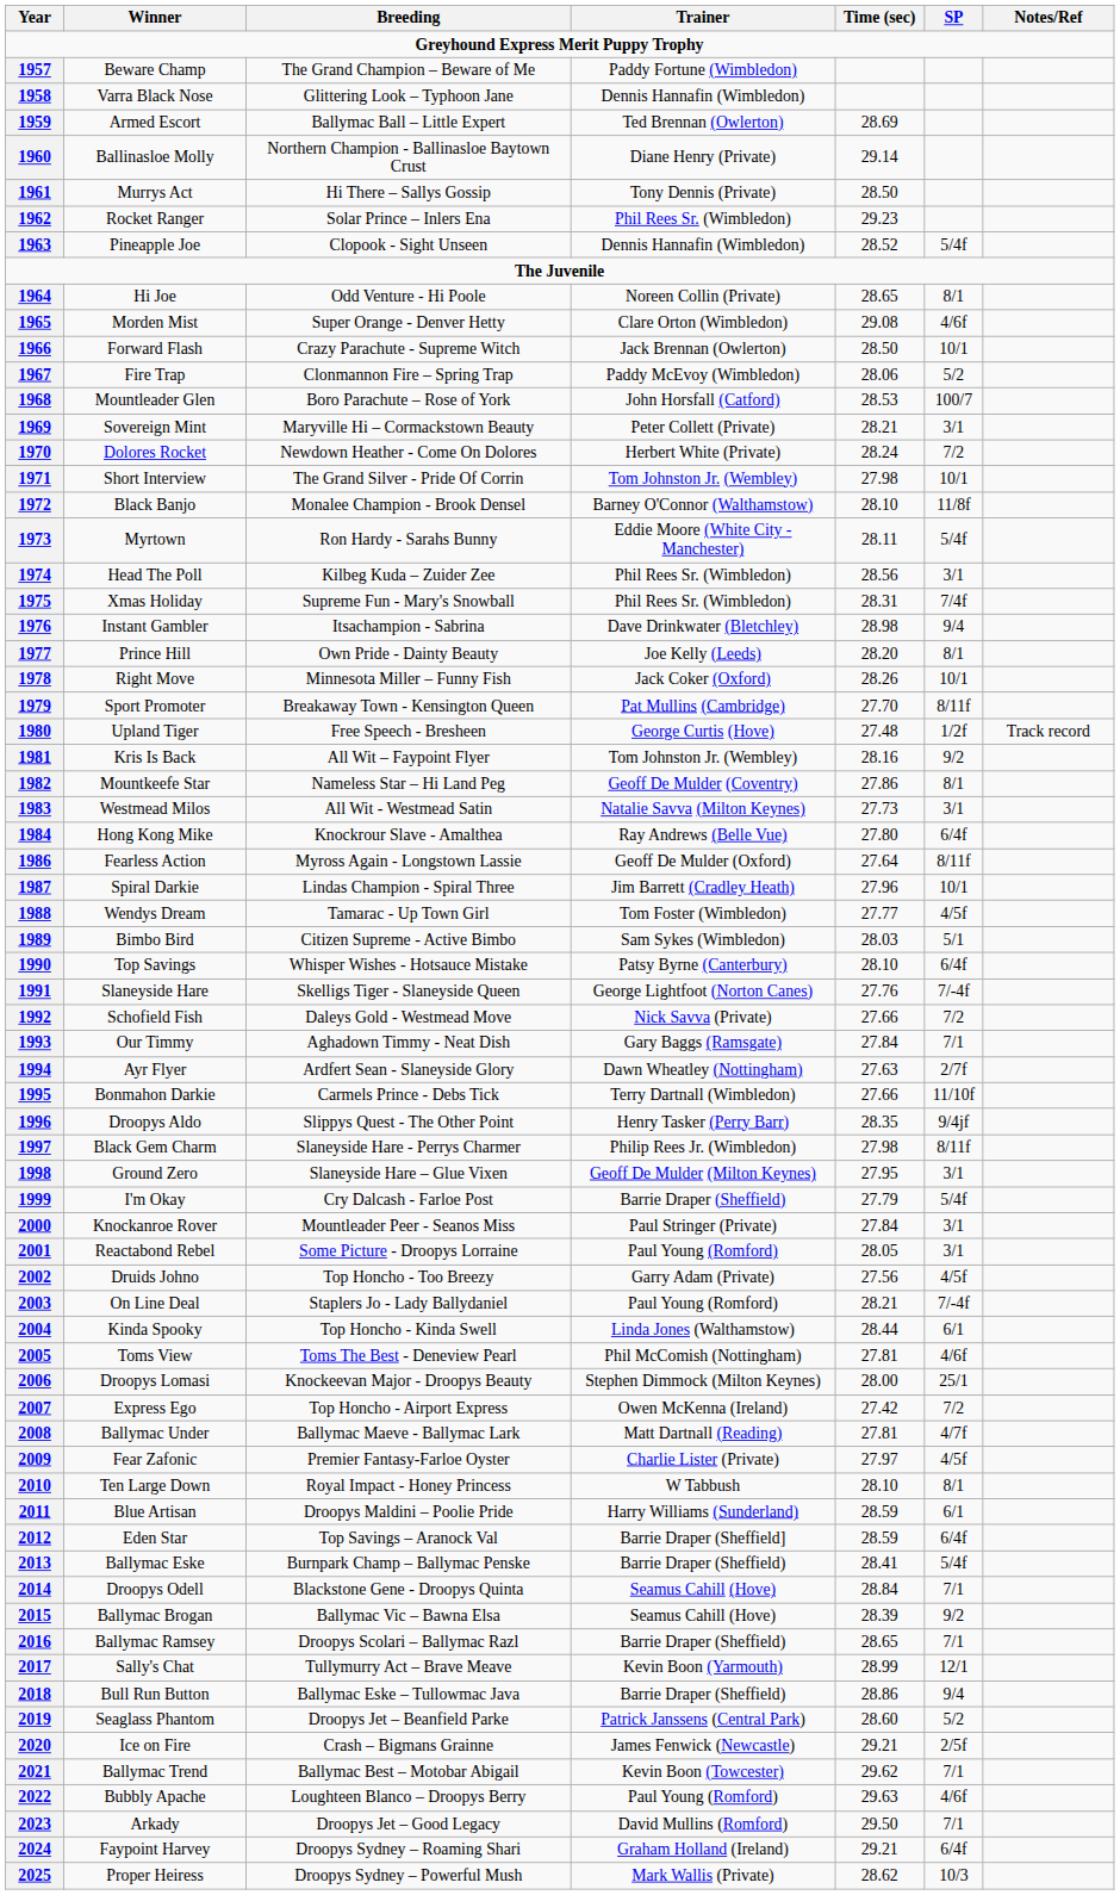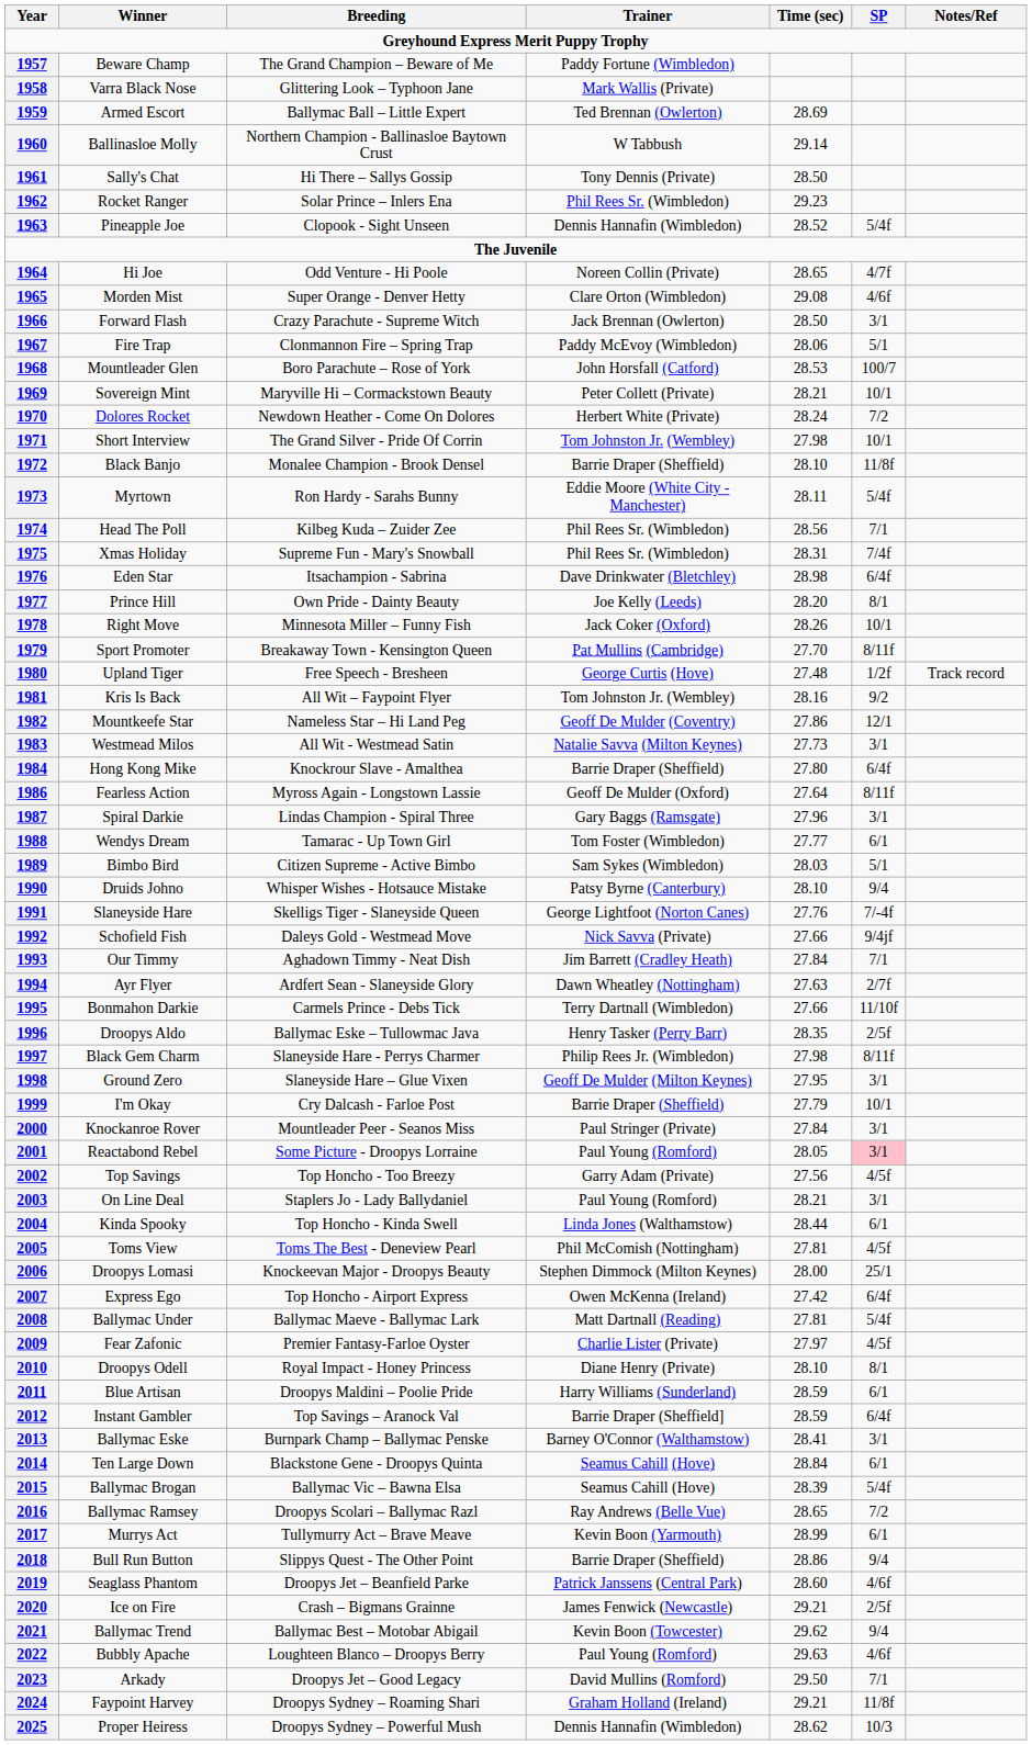 <table class="wikitable" style="text-align:center">
 <tr>
 <th width=50>Year</th>
 <th width=170>Winner</th>
 <th width=310>Breeding</th>
 <th width=250>Trainer</th>
 <th width=80>Time (sec)</th>
 <th width=50><a href='#'>SP</a></th>
 <th width=120>Notes/Ref</th>
 </tr>
 <tr>
 <td colspan=7><strong>Greyhound Express Merit Puppy Trophy</strong></td>
 </tr>
 <tr>
 <th><a href='#'>1957</a></th>
 <td>Beware Champ</td>
 <td>The Grand Champion – Beware of Me</td>
 <td>Paddy Fortune <a href='#'>(Wimbledon)</a></td>
 <td></td>
 <td></td>
 <td></td>
 </tr>
 <tr>
 <th><a href='#'>1958</a></th>
 <td>Varra Black Nose</td>
 <td>Glittering Look – Typhoon Jane</td>
-<td>Dennis Hannafin (Wimbledon)</td>
+<td><a href='#'>Mark Wallis</a> (Private)</td>
 <td></td>
 <td></td>
 <td></td>
 </tr>
 <tr>
 <th><a href='#'>1959</a></th>
 <td>Armed Escort</td>
 <td>Ballymac Ball – Little Expert</td>
 <td>Ted Brennan <a href='#'>(Owlerton)</a></td>
 <td>28.69</td>
 <td></td>
 <td></td>
 </tr>
 <tr>
 <th><a href='#'>1960</a></th>
 <td>Ballinasloe Molly</td>
 <td>Northern Champion - Ballinasloe Baytown Crust</td>
-<td>Diane Henry (Private)</td>
+<td>W Tabbush</td>
 <td>29.14</td>
 <td></td>
 <td></td>
 </tr>
 <tr>
 <th><a href='#'>1961</a></th>
-<td>Murrys Act</td>
+<td>Sally's Chat</td>
 <td>Hi There – Sallys Gossip</td>
 <td>Tony Dennis (Private)</td>
 <td>28.50</td>
 <td></td>
 <td></td>
 </tr>
 <tr>
 <th><a href='#'>1962</a></th>
 <td>Rocket Ranger</td>
 <td>Solar Prince – Inlers Ena</td>
 <td><a href='#'>Phil Rees Sr.</a> (Wimbledon)</td>
 <td>29.23</td>
 <td></td>
 <td></td>
 </tr>
 <tr>
 <th><a href='#'>1963</a></th>
 <td>Pineapple Joe</td>
 <td>Clopook - Sight Unseen</td>
 <td>Dennis Hannafin (Wimbledon)</td>
 <td>28.52</td>
 <td>5/4f</td>
 <td></td>
 </tr>
 <tr>
 <td colspan=7><strong>The Juvenile</strong></td>
 </tr>
 <tr>
 <th><a href='#'>1964</a></th>
 <td>Hi Joe</td>
 <td>Odd Venture - Hi Poole</td>
 <td>Noreen Collin (Private)</td>
 <td>28.65</td>
-<td>8/1</td>
+<td>4/7f</td>
 <td></td>
 </tr>
 <tr>
 <th><a href='#'>1965</a></th>
 <td>Morden Mist</td>
 <td>Super Orange - Denver Hetty</td>
 <td>Clare Orton (Wimbledon)</td>
 <td>29.08</td>
 <td>4/6f</td>
 <td></td>
 </tr>
 <tr>
 <th><a href='#'>1966</a></th>
 <td>Forward Flash</td>
 <td>Crazy Parachute - Supreme Witch</td>
 <td>Jack Brennan (Owlerton)</td>
 <td>28.50</td>
-<td>10/1</td>
+<td>3/1</td>
 <td></td>
 </tr>
 <tr>
 <th><a href='#'>1967</a></th>
 <td>Fire Trap</td>
 <td>Clonmannon Fire – Spring Trap</td>
 <td>Paddy McEvoy (Wimbledon)</td>
 <td>28.06</td>
-<td>5/2</td>
+<td>5/1</td>
 <td></td>
 </tr>
 <tr>
 <th><a href='#'>1968</a></th>
 <td>Mountleader Glen</td>
 <td>Boro Parachute – Rose of York</td>
 <td>John Horsfall <a href='#'>(Catford)</a></td>
 <td>28.53</td>
 <td>100/7</td>
 <td></td>
 </tr>
 <tr>
 <th><a href='#'>1969</a></th>
 <td>Sovereign Mint</td>
 <td>Maryville Hi – Cormackstown Beauty</td>
 <td>Peter Collett (Private)</td>
 <td>28.21</td>
-<td>3/1</td>
+<td>10/1</td>
 <td></td>
 </tr>
 <tr>
 <th><a href='#'>1970</a></th>
 <td><a href='#'>Dolores Rocket</a></td>
 <td>Newdown Heather - Come On Dolores</td>
 <td>Herbert White (Private)</td>
 <td>28.24</td>
 <td>7/2</td>
 <td></td>
 </tr>
 <tr>
 <th><a href='#'>1971</a></th>
 <td>Short Interview</td>
 <td>The Grand Silver - Pride Of Corrin</td>
 <td><a href='#'>Tom Johnston Jr.</a> <a href='#'>(Wembley)</a></td>
 <td>27.98</td>
 <td>10/1</td>
 <td></td>
 </tr>
 <tr>
 <th><a href='#'>1972</a></th>
 <td>Black Banjo</td>
 <td>Monalee Champion - Brook Densel</td>
-<td>Barney O'Connor <a href='#'>(Walthamstow)</a></td>
+<td>Barrie Draper (Sheffield)</td>
 <td>28.10</td>
 <td>11/8f</td>
 <td></td>
 </tr>
 <tr>
 <th><a href='#'>1973</a></th>
 <td>Myrtown</td>
 <td>Ron Hardy - Sarahs Bunny</td>
 <td>Eddie Moore <a href='#'>(White City - Manchester)</a></td>
 <td>28.11</td>
 <td>5/4f</td>
 <td></td>
 </tr>
 <tr>
 <th><a href='#'>1974</a></th>
 <td>Head The Poll</td>
 <td>Kilbeg Kuda – Zuider Zee</td>
 <td>Phil Rees Sr. (Wimbledon)</td>
 <td>28.56</td>
-<td>3/1</td>
+<td>7/1</td>
 <td></td>
 </tr>
 <tr>
 <th><a href='#'>1975</a></th>
 <td>Xmas Holiday</td>
 <td>Supreme Fun - Mary's Snowball</td>
 <td>Phil Rees Sr. (Wimbledon)</td>
 <td>28.31</td>
 <td>7/4f</td>
 <td></td>
 </tr>
 <tr>
 <th><a href='#'>1976</a></th>
-<td>Instant Gambler</td>
+<td>Eden Star</td>
 <td>Itsachampion - Sabrina</td>
 <td>Dave Drinkwater <a href='#'>(Bletchley)</a></td>
 <td>28.98</td>
-<td>9/4</td>
+<td>6/4f</td>
 <td></td>
 </tr>
 <tr>
 <th><a href='#'>1977</a></th>
 <td>Prince Hill</td>
 <td>Own Pride - Dainty Beauty</td>
 <td>Joe Kelly <a href='#'>(Leeds)</a></td>
 <td>28.20</td>
 <td>8/1</td>
 <td></td>
 </tr>
 <tr>
 <th><a href='#'>1978</a></th>
 <td>Right Move</td>
 <td>Minnesota Miller – Funny Fish</td>
 <td>Jack Coker <a href='#'>(Oxford)</a></td>
 <td>28.26</td>
 <td>10/1</td>
 <td></td>
 </tr>
 <tr>
 <th><a href='#'>1979</a></th>
 <td>Sport Promoter</td>
 <td>Breakaway Town - Kensington Queen</td>
 <td><a href='#'>Pat Mullins</a> <a href='#'>(Cambridge)</a></td>
 <td>27.70</td>
 <td>8/11f</td>
 <td></td>
 </tr>
 <tr>
 <th><a href='#'>1980</a></th>
 <td>Upland Tiger</td>
 <td>Free Speech - Bresheen</td>
 <td><a href='#'>George Curtis</a> <a href='#'>(Hove)</a></td>
 <td>27.48</td>
 <td>1/2f</td>
 <td>Track record</td>
 </tr>
 <tr>
 <th><a href='#'>1981</a></th>
 <td>Kris Is Back</td>
 <td>All Wit – Faypoint Flyer</td>
 <td>Tom Johnston Jr. (Wembley)</td>
 <td>28.16</td>
 <td>9/2</td>
 <td></td>
 </tr>
 <tr>
 <th><a href='#'>1982</a></th>
 <td>Mountkeefe Star</td>
 <td>Nameless Star – Hi Land Peg</td>
 <td><a href='#'>Geoff De Mulder</a> <a href='#'>(Coventry)</a></td>
 <td>27.86</td>
-<td>8/1</td>
+<td>12/1</td>
 <td></td>
 </tr>
 <tr>
 <th><a href='#'>1983</a></th>
 <td>Westmead Milos</td>
 <td>All Wit - Westmead Satin</td>
 <td><a href='#'>Natalie Savva</a> <a href='#'>(Milton Keynes)</a></td>
 <td>27.73</td>
 <td>3/1</td>
 <td></td>
 </tr>
 <tr>
 <th><a href='#'>1984</a></th>
 <td>Hong Kong Mike</td>
 <td>Knockrour Slave - Amalthea</td>
-<td>Ray Andrews <a href='#'>(Belle Vue)</a></td>
+<td>Barrie Draper (Sheffield)</td>
 <td>27.80</td>
 <td>6/4f</td>
 <td></td>
 </tr>
 <tr>
 <th><a href='#'>1986</a></th>
 <td>Fearless Action</td>
 <td>Myross Again - Longstown Lassie</td>
 <td>Geoff De Mulder (Oxford)</td>
 <td>27.64</td>
 <td>8/11f</td>
 <td></td>
 </tr>
 <tr>
 <th><a href='#'>1987</a></th>
 <td>Spiral Darkie</td>
 <td>Lindas Champion - Spiral Three</td>
-<td>Jim Barrett <a href='#'>(Cradley Heath)</a></td>
+<td>Gary Baggs <a href='#'>(Ramsgate)</a></td>
 <td>27.96</td>
-<td>10/1</td>
+<td>3/1</td>
 <td></td>
 </tr>
 <tr>
 <th><a href='#'>1988</a></th>
 <td>Wendys Dream</td>
 <td>Tamarac - Up Town Girl</td>
 <td>Tom Foster (Wimbledon)</td>
 <td>27.77</td>
-<td>4/5f</td>
+<td>6/1</td>
 <td></td>
 </tr>
 <tr>
 <th><a href='#'>1989</a></th>
 <td>Bimbo Bird</td>
 <td>Citizen Supreme - Active Bimbo</td>
 <td>Sam Sykes (Wimbledon)</td>
 <td>28.03</td>
 <td>5/1</td>
 <td></td>
 </tr>
 <tr>
 <th><a href='#'>1990</a></th>
-<td>Top Savings</td>
+<td>Druids Johno</td>
 <td>Whisper Wishes - Hotsauce Mistake</td>
 <td>Patsy Byrne <a href='#'>(Canterbury)</a></td>
 <td>28.10</td>
-<td>6/4f</td>
+<td>9/4</td>
 <td></td>
 </tr>
 <tr>
 <th><a href='#'>1991</a></th>
 <td>Slaneyside Hare</td>
 <td>Skelligs Tiger - Slaneyside Queen</td>
 <td>George Lightfoot <a href='#'>(Norton Canes)</a></td>
 <td>27.76</td>
 <td>7/-4f</td>
 <td></td>
 </tr>
 <tr>
 <th><a href='#'>1992</a></th>
 <td>Schofield Fish</td>
 <td>Daleys Gold - Westmead Move</td>
 <td><a href='#'>Nick Savva</a> (Private)</td>
 <td>27.66</td>
-<td>7/2</td>
+<td>9/4jf</td>
 <td></td>
 </tr>
 <tr>
 <th><a href='#'>1993</a></th>
 <td>Our Timmy</td>
 <td>Aghadown Timmy - Neat Dish</td>
-<td>Gary Baggs <a href='#'>(Ramsgate)</a></td>
+<td>Jim Barrett <a href='#'>(Cradley Heath)</a></td>
 <td>27.84</td>
 <td>7/1</td>
 <td></td>
 </tr>
 <tr>
 <th><a href='#'>1994</a></th>
 <td>Ayr Flyer</td>
 <td>Ardfert Sean - Slaneyside Glory</td>
 <td>Dawn Wheatley <a href='#'>(Nottingham)</a></td>
 <td>27.63</td>
 <td>2/7f</td>
 <td></td>
 </tr>
 <tr>
 <th><a href='#'>1995</a></th>
 <td>Bonmahon Darkie</td>
 <td>Carmels Prince - Debs Tick</td>
 <td>Terry Dartnall (Wimbledon)</td>
 <td>27.66</td>
 <td>11/10f</td>
 <td></td>
 </tr>
 <tr>
 <th><a href='#'>1996</a></th>
 <td>Droopys Aldo</td>
-<td>Slippys Quest - The Other Point</td>
+<td>Ballymac Eske – Tullowmac Java</td>
 <td>Henry Tasker <a href='#'>(Perry Barr)</a></td>
 <td>28.35</td>
-<td>9/4jf</td>
+<td>2/5f</td>
 <td></td>
 </tr>
 <tr>
 <th><a href='#'>1997</a></th>
 <td>Black Gem Charm</td>
 <td>Slaneyside Hare - Perrys Charmer</td>
 <td>Philip Rees Jr. (Wimbledon)</td>
 <td>27.98</td>
 <td>8/11f</td>
 <td></td>
 </tr>
 <tr>
 <th><a href='#'>1998</a></th>
 <td>Ground Zero</td>
 <td>Slaneyside Hare – Glue Vixen</td>
 <td><a href='#'>Geoff De Mulder</a> <a href='#'>(Milton Keynes)</a></td>
 <td>27.95</td>
 <td>3/1</td>
 <td></td>
 </tr>
 <tr>
 <th><a href='#'>1999</a></th>
 <td>I'm Okay</td>
 <td>Cry Dalcash - Farloe Post</td>
 <td>Barrie Draper <a href='#'>(Sheffield)</a></td>
 <td>27.79</td>
-<td>5/4f</td>
+<td>10/1</td>
 <td></td>
 </tr>
 <tr>
 <th><a href='#'>2000</a></th>
 <td>Knockanroe Rover</td>
 <td>Mountleader Peer - Seanos Miss</td>
 <td>Paul Stringer (Private)</td>
 <td>27.84</td>
 <td>3/1</td>
 <td></td>
 </tr>
 <tr>
 <th><a href='#'>2001</a></th>
 <td>Reactabond Rebel</td>
 <td><a href='#'>Some Picture</a> - Droopys Lorraine</td>
 <td>Paul Young <a href='#'>(Romford)</a></td>
 <td>28.05</td>
-<td>3/1</td>
+<td style="background: pink;">3/1</td>
 <td></td>
 </tr>
 <tr>
 <th><a href='#'>2002</a></th>
-<td>Druids Johno</td>
+<td>Top Savings</td>
 <td>Top Honcho - Too Breezy</td>
 <td>Garry Adam (Private)</td>
 <td>27.56</td>
 <td>4/5f</td>
 <td></td>
 </tr>
 <tr>
 <th><a href='#'>2003</a></th>
 <td>On Line Deal</td>
 <td>Staplers Jo - Lady Ballydaniel</td>
 <td>Paul Young (Romford)</td>
 <td>28.21</td>
-<td>7/-4f</td>
+<td>3/1</td>
 <td></td>
 </tr>
 <tr>
 <th><a href='#'>2004</a></th>
 <td>Kinda Spooky</td>
 <td>Top Honcho - Kinda Swell</td>
 <td><a href='#'>Linda Jones</a> (Walthamstow)</td>
 <td>28.44</td>
 <td>6/1</td>
 <td></td>
 </tr>
 <tr>
 <th><a href='#'>2005</a></th>
 <td>Toms View</td>
 <td><a href='#'>Toms The Best</a> - Deneview Pearl</td>
 <td>Phil McComish (Nottingham)</td>
 <td>27.81</td>
-<td>4/6f</td>
+<td>4/5f</td>
 <td></td>
 </tr>
 <tr>
 <th><a href='#'>2006</a></th>
 <td>Droopys Lomasi</td>
 <td>Knockeevan Major - Droopys Beauty</td>
 <td>Stephen Dimmock (Milton Keynes)</td>
 <td>28.00</td>
 <td>25/1</td>
 <td></td>
 </tr>
 <tr>
 <th><a href='#'>2007</a></th>
 <td>Express Ego</td>
 <td>Top Honcho - Airport Express</td>
 <td>Owen McKenna (Ireland)</td>
 <td>27.42</td>
-<td>7/2</td>
+<td>6/4f</td>
 <td></td>
 </tr>
 <tr>
 <th><a href='#'>2008</a></th>
 <td>Ballymac Under</td>
 <td>Ballymac Maeve - Ballymac Lark</td>
 <td>Matt Dartnall <a href='#'>(Reading)</a></td>
 <td>27.81</td>
-<td>4/7f</td>
+<td>5/4f</td>
 <td></td>
 </tr>
 <tr>
 <th><a href='#'>2009</a></th>
 <td>Fear Zafonic</td>
 <td>Premier Fantasy-Farloe Oyster</td>
 <td><a href='#'>Charlie Lister</a> (Private)</td>
 <td>27.97</td>
 <td>4/5f</td>
 <td></td>
 </tr>
 <tr>
 <th><a href='#'>2010</a></th>
-<td>Ten Large Down</td>
+<td>Droopys Odell</td>
 <td>Royal Impact - Honey Princess</td>
-<td>W Tabbush</td>
+<td>Diane Henry (Private)</td>
 <td>28.10</td>
 <td>8/1</td>
 <td></td>
 </tr>
 <tr>
 <th><a href='#'>2011</a></th>
 <td>Blue Artisan</td>
 <td>Droopys Maldini – Poolie Pride</td>
 <td>Harry Williams <a href='#'>(Sunderland)</a></td>
 <td>28.59</td>
 <td>6/1</td>
 <td></td>
 </tr>
 <tr>
 <th><a href='#'>2012</a></th>
-<td>Eden Star</td>
+<td>Instant Gambler</td>
 <td>Top Savings – Aranock Val</td>
 <td>Barrie Draper (Sheffield]</td>
 <td>28.59</td>
 <td>6/4f</td>
 <td></td>
 </tr>
 <tr>
 <th><a href='#'>2013</a></th>
 <td>Ballymac Eske</td>
 <td>Burnpark Champ – Ballymac Penske</td>
-<td>Barrie Draper (Sheffield)</td>
+<td>Barney O'Connor <a href='#'>(Walthamstow)</a></td>
 <td>28.41</td>
-<td>5/4f</td>
+<td>3/1</td>
 <td></td>
 </tr>
 <tr>
 <th><a href='#'>2014</a></th>
-<td>Droopys Odell</td>
+<td>Ten Large Down</td>
 <td>Blackstone Gene -  Droopys Quinta</td>
 <td><a href='#'>Seamus Cahill</a> <a href='#'>(Hove)</a></td>
 <td>28.84</td>
-<td>7/1</td>
+<td>6/1</td>
 <td></td>
 </tr>
 <tr>
 <th><a href='#'>2015</a></th>
 <td>Ballymac Brogan</td>
 <td>Ballymac Vic – Bawna Elsa</td>
 <td>Seamus Cahill (Hove)</td>
 <td>28.39</td>
-<td>9/2</td>
+<td>5/4f</td>
 <td></td>
 </tr>
 <tr>
 <th><a href='#'>2016</a></th>
 <td>Ballymac Ramsey</td>
 <td>Droopys Scolari – Ballymac Razl</td>
-<td>Barrie Draper (Sheffield)</td>
+<td>Ray Andrews <a href='#'>(Belle Vue)</a></td>
 <td>28.65</td>
-<td>7/1</td>
+<td>7/2</td>
 <td></td>
 </tr>
 <tr>
 <th><a href='#'>2017</a></th>
-<td>Sally's Chat</td>
+<td>Murrys Act</td>
 <td>Tullymurry Act – Brave Meave</td>
 <td>Kevin Boon <a href='#'>(Yarmouth)</a></td>
 <td>28.99</td>
-<td>12/1</td>
+<td>6/1</td>
 <td></td>
 </tr>
 <tr>
 <th><a href='#'>2018</a></th>
 <td>Bull Run Button</td>
-<td>Ballymac Eske – Tullowmac Java</td>
+<td>Slippys Quest - The Other Point</td>
 <td>Barrie Draper (Sheffield)</td>
 <td>28.86</td>
 <td>9/4</td>
 <td></td>
 </tr>
 <tr>
 <th><a href='#'>2019</a></th>
 <td>Seaglass Phantom</td>
 <td>Droopys Jet – Beanfield Parke</td>
 <td><a href='#'>Patrick Janssens</a> (<a href='#'>Central Park</a>)</td>
 <td>28.60</td>
-<td>5/2</td>
+<td>4/6f</td>
 <td></td>
 </tr>
 <tr>
 <th><a href='#'>2020</a></th>
 <td>Ice on Fire</td>
 <td>Crash – Bigmans Grainne</td>
 <td>James Fenwick (<a href='#'>Newcastle</a>)</td>
 <td>29.21</td>
 <td>2/5f</td>
 <td></td>
 </tr>
 <tr>
 <th><a href='#'>2021</a></th>
 <td>Ballymac Trend</td>
 <td>Ballymac Best – Motobar Abigail</td>
 <td>Kevin Boon <a href='#'>(Towcester)</a></td>
 <td>29.62</td>
-<td>7/1</td>
+<td>9/4</td>
 <td></td>
 </tr>
 <tr>
 <th><a href='#'>2022</a></th>
 <td>Bubbly Apache</td>
 <td>Loughteen Blanco – Droopys Berry</td>
 <td>Paul Young (<a href='#'>Romford</a>)</td>
 <td>29.63</td>
 <td>4/6f</td>
 <td></td>
 </tr>
 <tr>
 <th><a href='#'>2023</a></th>
 <td>Arkady</td>
 <td>Droopys Jet – Good Legacy</td>
 <td>David Mullins (<a href='#'>Romford</a>)</td>
 <td>29.50</td>
 <td>7/1</td>
 <td></td>
 </tr>
 <tr>
 <th><a href='#'>2024</a></th>
 <td>Faypoint Harvey</td>
 <td>Droopys Sydney – Roaming Shari</td>
 <td><a href='#'>Graham Holland</a> (Ireland)</td>
 <td>29.21</td>
-<td>6/4f</td>
+<td>11/8f</td>
 <td></td>
 </tr>
 <tr>
 <th><a href='#'>2025</a></th>
 <td>Proper Heiress</td>
 <td>Droopys Sydney – Powerful Mush</td>
-<td><a href='#'>Mark Wallis</a> (Private)</td>
+<td>Dennis Hannafin (Wimbledon)</td>
 <td>28.62</td>
 <td>10/3</td>
 <td></td>
 </tr>
 </table>
